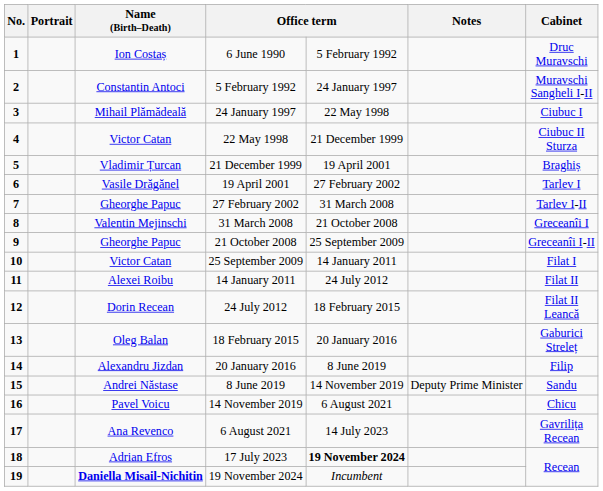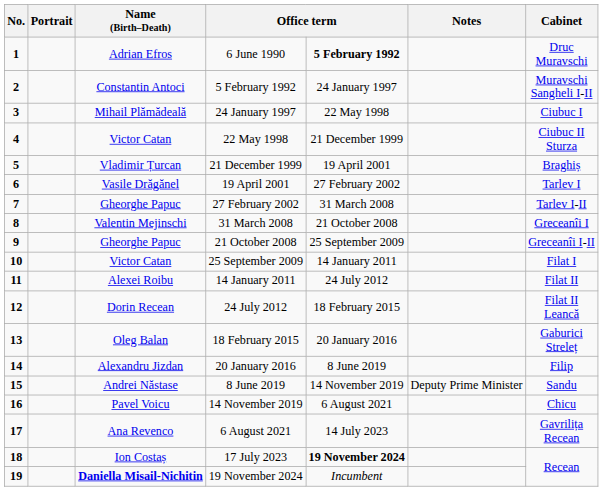 <table class="wikitable" style="text-align:center;">
 <tr>
 <th>No.</th>
 <th>Portrait</th>
 <th>Name<br><small>(Birth–Death)</small></th>
 <th colspan="2">Office term</th>
 <th>Notes</th>
 <th>Cabinet</th>
 </tr>
 <tr>
 <td><strong>1</strong></td>
 <td></td>
-<td><a href='#'>Ion Costaș</a><br></td>
+<td><a href='#'>Adrian Efros</a><br></td>
 <td>6 June 1990</td>
-<td>5 February 1992</td>
+<td><strong>5 February 1992</strong></td>
 <td></td>
 <td><a href='#'>Druc</a><br><a href='#'>Muravschi</a></td>
 </tr>
 <tr>
 <td><strong>2</strong></td>
 <td></td>
 <td><a href='#'>Constantin Antoci</a><br></td>
 <td>5 February 1992</td>
 <td>24 January 1997</td>
 <td></td>
 <td><a href='#'>Muravschi</a><br><a href='#'>Sangheli I</a>-<a href='#'>II</a></td>
 </tr>
 <tr>
 <td><strong>3</strong></td>
 <td></td>
 <td><a href='#'>Mihail Plămădeală</a><br></td>
 <td>24 January 1997</td>
 <td>22 May 1998</td>
 <td></td>
 <td><a href='#'>Ciubuc I</a></td>
 </tr>
 <tr>
 <td><strong>4</strong></td>
 <td></td>
 <td><a href='#'>Victor Catan</a><br></td>
 <td>22 May 1998</td>
 <td>21 December 1999</td>
 <td></td>
 <td><a href='#'>Ciubuc II</a><br><a href='#'>Sturza</a></td>
 </tr>
 <tr>
 <td><strong>5</strong></td>
 <td></td>
 <td><a href='#'>Vladimir Țurcan</a><br></td>
 <td>21 December 1999</td>
 <td>19 April 2001</td>
 <td></td>
 <td><a href='#'>Braghiș</a></td>
 </tr>
 <tr>
 <td><strong>6</strong></td>
 <td></td>
 <td><a href='#'>Vasile Drăgănel</a><br></td>
 <td>19 April 2001</td>
 <td>27 February 2002</td>
 <td></td>
 <td><a href='#'>Tarlev I</a></td>
 </tr>
 <tr>
 <td><strong>7</strong></td>
 <td></td>
 <td><a href='#'>Gheorghe Papuc</a><br></td>
 <td>27 February 2002</td>
 <td>31 March 2008</td>
 <td></td>
 <td><a href='#'>Tarlev I</a>-<a href='#'>II</a></td>
 </tr>
 <tr>
 <td><strong>8</strong></td>
 <td></td>
 <td><a href='#'>Valentin Mejinschi</a><br></td>
 <td>31 March 2008</td>
 <td>21 October 2008</td>
 <td></td>
 <td><a href='#'>Greceanîi I</a></td>
 </tr>
 <tr>
 <td><strong>9</strong></td>
 <td></td>
 <td><a href='#'>Gheorghe Papuc</a><br></td>
 <td>21 October 2008</td>
 <td>25 September 2009</td>
 <td></td>
 <td><a href='#'>Greceanîi I</a>-<a href='#'>II</a></td>
 </tr>
 <tr>
 <td><strong>10</strong></td>
 <td></td>
 <td><a href='#'>Victor Catan</a><br></td>
 <td>25 September 2009</td>
 <td>14 January 2011</td>
 <td></td>
 <td><a href='#'>Filat I</a></td>
 </tr>
 <tr>
 <td><strong>11</strong></td>
 <td></td>
 <td><a href='#'>Alexei Roibu</a><br></td>
 <td>14 January 2011</td>
 <td>24 July 2012</td>
 <td></td>
 <td><a href='#'>Filat II</a></td>
 </tr>
 <tr>
 <td><strong>12</strong></td>
 <td></td>
 <td><a href='#'>Dorin Recean</a><br></td>
 <td>24 July 2012</td>
 <td>18 February 2015</td>
 <td></td>
 <td><a href='#'>Filat II</a><br><a href='#'>Leancă</a></td>
 </tr>
 <tr>
 <td><strong>13</strong></td>
 <td></td>
 <td><a href='#'>Oleg Balan</a><br></td>
 <td>18 February 2015</td>
 <td>20 January 2016</td>
 <td></td>
 <td><a href='#'>Gaburici</a><br><a href='#'>Streleț</a></td>
 </tr>
 <tr>
 <td><strong>14</strong></td>
 <td></td>
 <td><a href='#'>Alexandru Jizdan</a><br></td>
 <td>20 January 2016</td>
 <td>8 June 2019</td>
 <td></td>
 <td><a href='#'>Filip</a></td>
 </tr>
 <tr>
 <td><strong>15</strong></td>
 <td></td>
 <td><a href='#'>Andrei Năstase</a><br></td>
 <td>8 June 2019</td>
 <td>14 November 2019</td>
 <td>Deputy Prime Minister</td>
 <td><a href='#'>Sandu</a></td>
 </tr>
 <tr>
 <td><strong>16</strong></td>
 <td></td>
 <td><a href='#'>Pavel Voicu</a><br></td>
 <td>14 November 2019</td>
 <td>6 August 2021</td>
 <td></td>
 <td><a href='#'>Chicu</a></td>
 </tr>
 <tr>
 <td><strong>17</strong></td>
 <td></td>
 <td><a href='#'>Ana Revenco</a><br></td>
 <td>6 August 2021</td>
 <td>14 July 2023</td>
 <td></td>
 <td><a href='#'>Gavrilița</a><br><a href='#'>Recean</a></td>
 </tr>
 <tr>
 <td><strong>18</strong></td>
 <td></td>
-<td><a href='#'>Adrian Efros</a><br></td>
+<td><a href='#'>Ion Costaș</a><br></td>
 <td>17 July 2023</td>
 <td><strong>19 November 2024</strong></td>
 <td></td>
 <td rowspan="2"><a href='#'>Recean</a></td>
 </tr>
 <tr>
 <td><strong>19</strong></td>
 <td></td>
 <td><strong><a href='#'>Daniella Misail-Nichitin</a></strong><br></td>
 <td>19 November 2024</td>
 <td><em>Incumbent</em></td>
 <td></td>
 </tr>
 </table>
